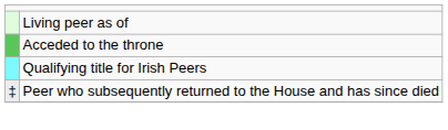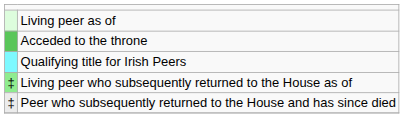 <table class="wikitable">
 <tr>
 <td align="center" colspan=2></td>
 </tr>
 <tr>
 <td style="background:#DDFDDD; text-align:center"></td>
 <td>Living peer as of   </td>
 </tr>
 <tr>
 <td style="background:#5AC65A; text-align:center"></td>
 <td>Acceded to the throne</td>
 </tr>
 <tr>
 <td style="background:#7DF9FF"></td>
 <td>Qualifying title for Irish Peers</td>
 </tr>
 <tr>
+<td style="background:#8FEC8F; text-align:center">‡</td>
+<td>Living peer who subsequently returned to the House as of   </td>
+</tr>
+<tr>
 <td style="background:#ececec; text-align:center">‡</td>
 <td>Peer who subsequently returned to the House and has since died</td>
 </tr>
 <tr>
 </tr>
 </table>
